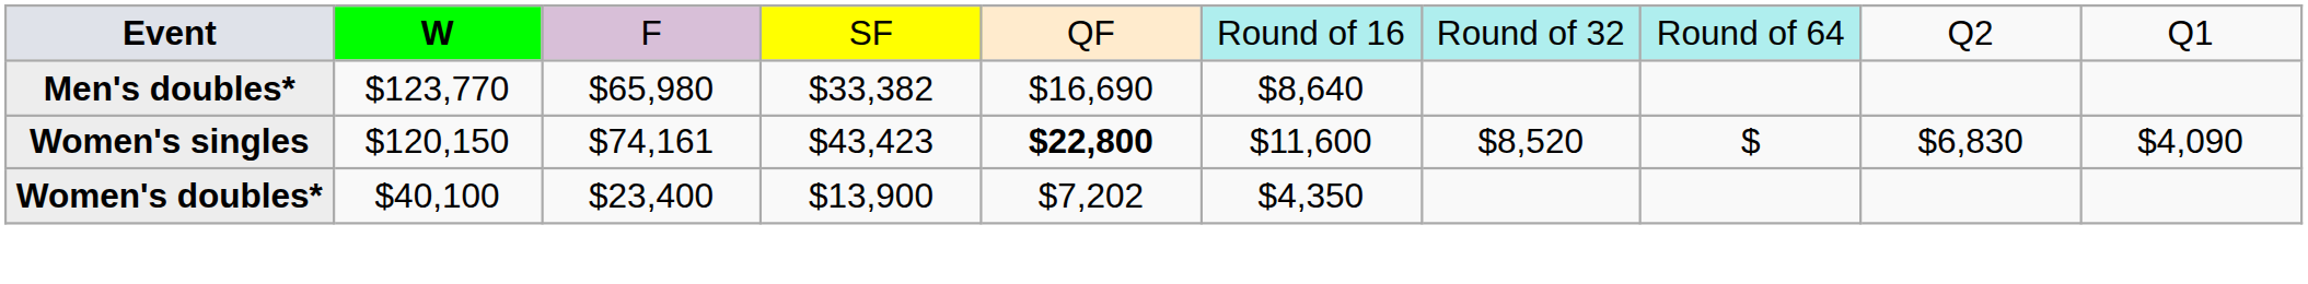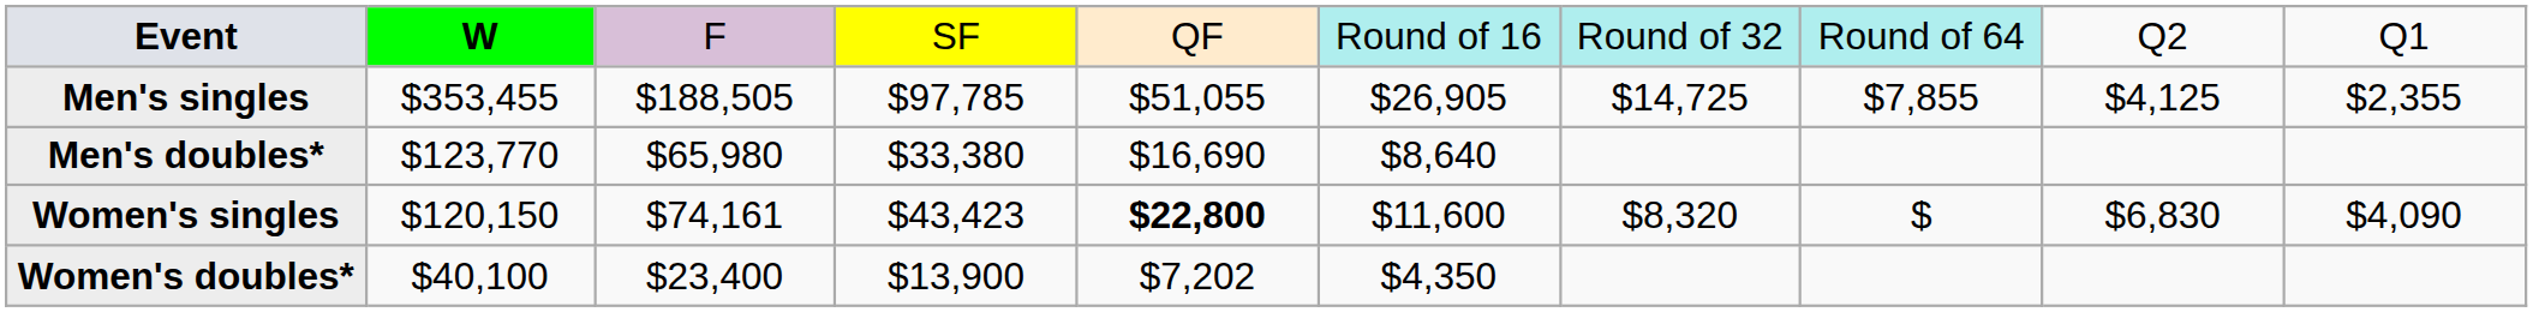 <table class=wikitable style=font-size:90%;text-align:center>
 <tr>
 <td width=130 bgcolor=dfe2e9><strong>Event</strong></td>
 <td width=80 bgcolor=lime><strong>W</strong></td>
 <td width=85 bgcolor=thistle>F</td>
 <td width=85 bgcolor=ffff00>SF</td>
 <td width=85 bgcolor=ffebcd>QF</td>
 <td width=85 bgcolor=afeeee>Round of 16</td>
 <td width=85 bgcolor=afeeee>Round of 32</td>
 <td width=85 bgcolor=afeeee>Round of 64</td>
 <td width=85>Q2</td>
 <td width=85>Q1</td>
 </tr>
 <tr>
+<th style=background:#ededed>Men's singles</th>
+<td>$353,455</td>
+<td>$188,505</td>
+<td>$97,785</td>
+<td>$51,055</td>
+<td>$26,905</td>
+<td>$14,725</td>
+<td>$7,855</td>
+<td>$4,125</td>
+<td>$2,355</td>
+</tr>
+<tr>
 <th style=background:#ededed>Men's doubles*</th>
 <td>$123,770</td>
 <td>$65,980</td>
-<td>$33,382</td>
+<td>$33,380</td>
 <td>$16,690</td>
 <td>$8,640</td>
 <td></td>
 <td></td>
 <td></td>
 <td></td>
 </tr>
 <tr>
 <th style=background:#ededed>Women's singles</th>
 <td>$120,150</td>
 <td>$74,161</td>
 <td>$43,423</td>
 <td><strong>$22,800</strong></td>
 <td>$11,600</td>
-<td>$8,520</td>
+<td>$8,320</td>
 <td>$</td>
 <td>$6,830</td>
 <td>$4,090</td>
 </tr>
 <tr>
 <th style=background:#ededed>Women's doubles*</th>
 <td>$40,100</td>
 <td>$23,400</td>
 <td>$13,900</td>
 <td>$7,202</td>
 <td>$4,350</td>
 <td></td>
 <td></td>
 <td></td>
 <td></td>
 </tr>
 </table>
